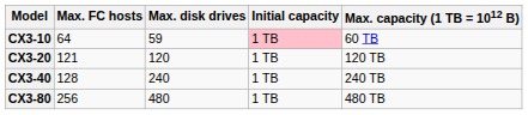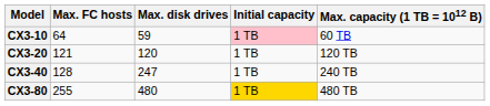 <table class="wikitable">
 <tr>
 <th>Model</th>
 <th>Max. FC hosts</th>
 <th>Max. disk drives</th>
 <th>Initial capacity</th>
 <th>Max. capacity (1 TB = 10<sup>12</sup> B)</th>
 </tr>
 <tr>
 <th>CX3-10</th>
 <td>64</td>
 <td>59</td>
 <td style="background: pink;">1 TB</td>
 <td>60 <a href='#'>TB</a></td>
 </tr>
 <tr>
 <th>CX3-20</th>
 <td>121</td>
 <td>120</td>
 <td>1 TB</td>
 <td>120 TB</td>
 </tr>
 <tr>
 <th>CX3-40</th>
 <td>128</td>
-<td>240</td>
+<td>247</td>
 <td>1 TB</td>
 <td>240 TB</td>
 </tr>
 <tr>
 <th>CX3-80</th>
-<td>256</td>
+<td>255</td>
 <td>480</td>
-<td>1 TB</td>
+<td style="background: gold;">1 TB</td>
 <td>480 TB</td>
 </tr>
 </table>
